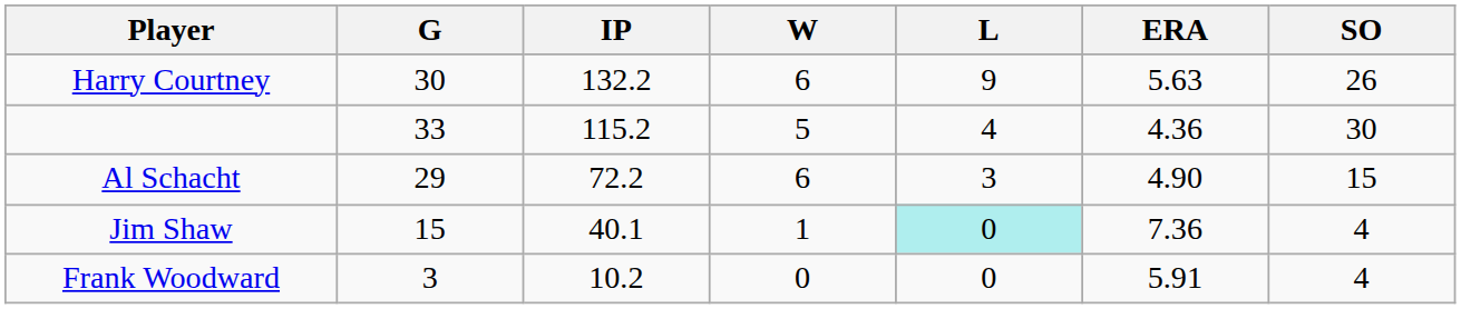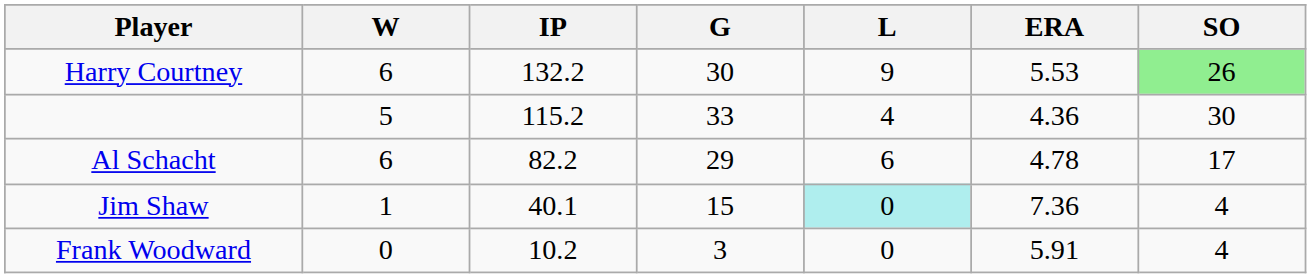 <table class="wikitable sortable">
 <tr>
 <th bgcolor="#DDDDFF" width="16%">Player</th>
+<th bgcolor="#DDDDFF" width="9%">W</th>
+<th bgcolor="#DDDDFF" width="9%">IP</th>
 <th bgcolor="#DDDDFF" width="9%">G</th>
-<th bgcolor="#DDDDFF" width="9%">IP</th>
-<th bgcolor="#DDDDFF" width="9%">W</th>
 <th bgcolor="#DDDDFF" width="9%">L</th>
 <th bgcolor="#DDDDFF" width="9%">ERA</th>
 <th bgcolor="#DDDDFF" width="9%">SO</th>
 </tr>
 <tr align="center">
 <td><a href='#'>Harry Courtney</a></td>
+<td>6</td>
+<td>132.2</td>
 <td>30</td>
-<td>132.2</td>
-<td>6</td>
 <td>9</td>
-<td>5.63</td>
-<td>26</td>
+<td>5.53</td>
+<td style="background: lightgreen;">26</td>
 </tr>
 <tr align="center">
 <td></td>
+<td>5</td>
+<td>115.2</td>
 <td>33</td>
-<td>115.2</td>
-<td>5</td>
 <td>4</td>
 <td>4.36</td>
 <td>30</td>
 </tr>
 <tr align="center">
 <td><a href='#'>Al Schacht</a></td>
+<td>6</td>
+<td>82.2</td>
 <td>29</td>
-<td>72.2</td>
 <td>6</td>
-<td>3</td>
-<td>4.90</td>
-<td>15</td>
+<td>4.78</td>
+<td>17</td>
 </tr>
 <tr align="center">
 <td><a href='#'>Jim Shaw</a></td>
+<td>1</td>
+<td>40.1</td>
 <td>15</td>
-<td>40.1</td>
-<td>1</td>
 <td style="background: paleturquoise;">0</td>
 <td>7.36</td>
 <td>4</td>
 </tr>
 <tr align="center">
 <td><a href='#'>Frank Woodward</a></td>
+<td>0</td>
+<td>10.2</td>
 <td>3</td>
-<td>10.2</td>
-<td>0</td>
 <td>0</td>
 <td>5.91</td>
 <td>4</td>
 </tr>
 </table>
